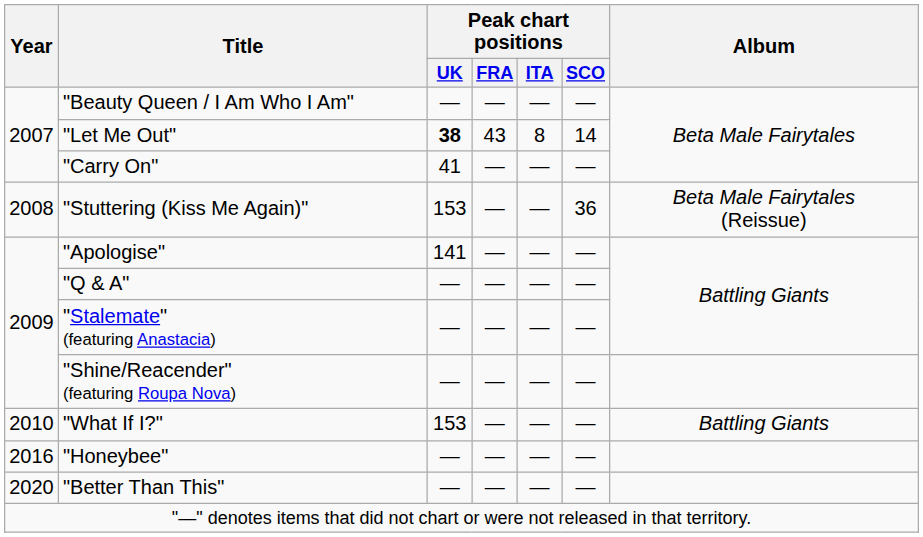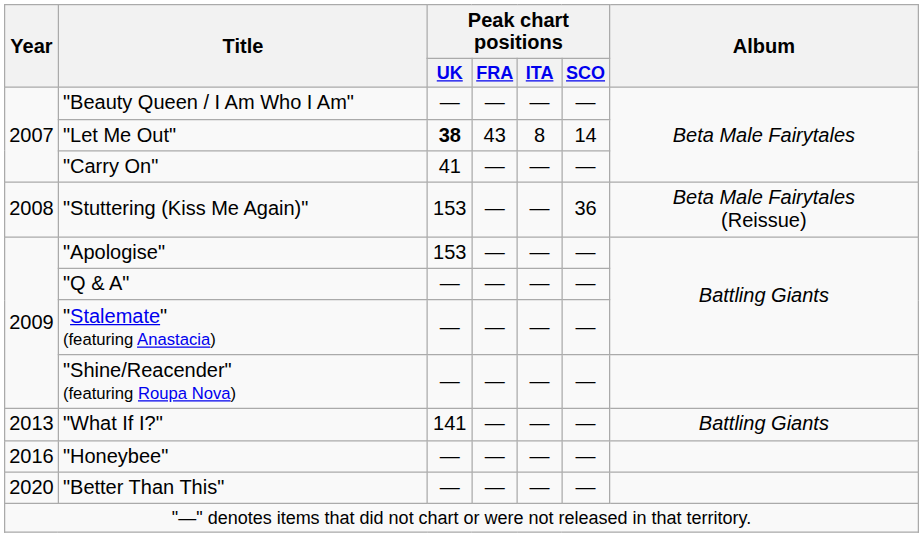 <table class="wikitable" style="text-align:center;">
 <tr>
 <th rowspan="2" style="width:2em;">Year</th>
 <th rowspan="2" style="width:18em;">Title</th>
 <th colspan="4">Peak chart positions</th>
 <th rowspan="2" style="width:15em;">Album</th>
 </tr>
 <tr>
 <th style="width:2em;font-size:90%;"><a href='#'>UK</a><br></th>
 <th style="width:2em;font-size:90%;"><a href='#'>FRA</a><br></th>
 <th style="width:2em;font-size:90%;"><a href='#'>ITA</a><br></th>
 <th style="width:2em;font-size:90%;"><a href='#'>SCO</a><br></th>
 </tr>
 <tr>
 <td rowspan="3">2007</td>
 <td style="text-align:left;">"Beauty Queen / I Am Who I Am"</td>
 <td>—</td>
 <td>—</td>
 <td>—</td>
 <td>—</td>
 <td rowspan="3"><em>Beta Male Fairytales</em></td>
 </tr>
 <tr>
 <td style="text-align:left;">"Let Me Out"</td>
 <td><strong>38</strong></td>
 <td>43</td>
 <td>8</td>
 <td>14</td>
 </tr>
 <tr>
 <td style="text-align:left;">"Carry On"</td>
 <td>41</td>
 <td>—</td>
 <td>—</td>
 <td>—</td>
 </tr>
 <tr>
 <td>2008</td>
 <td style="text-align:left;">"Stuttering (Kiss Me Again)"</td>
 <td>153</td>
 <td>—</td>
 <td>—</td>
 <td>36</td>
 <td><em>Beta Male Fairytales</em><br>(Reissue)</td>
 </tr>
 <tr>
 <td rowspan="4">2009</td>
 <td style="text-align:left;">"Apologise"</td>
-<td>141</td>
+<td>153</td>
 <td>—</td>
 <td>—</td>
 <td>—</td>
 <td rowspan="3"><em>Battling Giants</em></td>
 </tr>
 <tr>
 <td style="text-align:left;">"Q & A"</td>
 <td>—</td>
 <td>—</td>
 <td>—</td>
 <td>—</td>
 </tr>
 <tr>
 <td style="text-align:left;">"<a href='#'>Stalemate</a>" <br><small>(featuring <a href='#'>Anastacia</a>)</small></td>
 <td>—</td>
 <td>—</td>
 <td>—</td>
 <td>—</td>
 </tr>
 <tr>
 <td style="text-align:left;">"Shine/Reacender" <br><small>(featuring <a href='#'>Roupa Nova</a>)</small></td>
 <td>—</td>
 <td>—</td>
 <td>—</td>
 <td>—</td>
 <td></td>
 </tr>
 <tr>
-<td>2010</td>
+<td>2013</td>
 <td style="text-align:left;">"What If I?"</td>
-<td>153</td>
+<td>141</td>
 <td>—</td>
 <td>—</td>
 <td>—</td>
 <td><em>Battling Giants</em></td>
 </tr>
 <tr>
 <td>2016</td>
 <td style="text-align:left;">"Honeybee"</td>
 <td>—</td>
 <td>—</td>
 <td>—</td>
 <td>—</td>
 <td></td>
 </tr>
 <tr>
 <td>2020</td>
 <td style="text-align:left;">"Better Than This"</td>
 <td>—</td>
 <td>—</td>
 <td>—</td>
 <td>—</td>
 <td></td>
 </tr>
 <tr>
 <td colspan="15" style="font-size:90%">"—" denotes items that did not chart or were not released in that territory.</td>
 </tr>
 </table>
